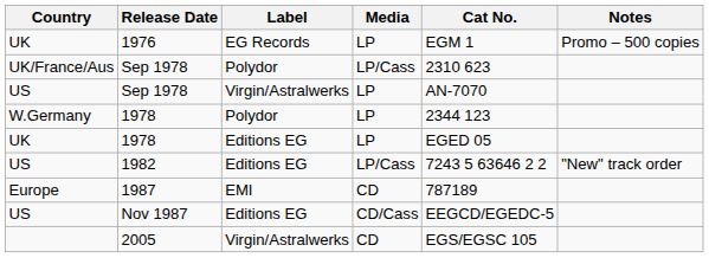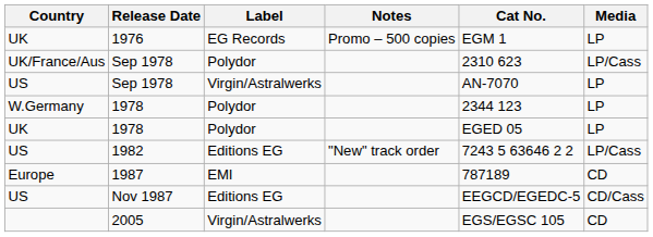 <table class="wikitable">
 <tr>
 <th>Country</th>
 <th>Release Date</th>
 <th>Label</th>
+<th>Notes</th>
+<th>Cat No.</th>
 <th>Media</th>
-<th>Cat No.</th>
-<th>Notes</th>
 </tr>
 <tr>
 <td>UK</td>
 <td>1976</td>
 <td>EG Records</td>
+<td>Promo – 500 copies</td>
+<td>EGM 1</td>
 <td>LP</td>
-<td>EGM 1</td>
-<td>Promo – 500 copies</td>
 </tr>
 <tr>
 <td>UK/France/Aus</td>
 <td>Sep 1978</td>
 <td>Polydor</td>
+<td></td>
+<td>2310 623</td>
 <td>LP/Cass</td>
-<td>2310 623</td>
-<td></td>
 </tr>
 <tr>
 <td>US</td>
 <td>Sep 1978</td>
 <td>Virgin/Astralwerks</td>
+<td></td>
+<td>AN-7070</td>
 <td>LP</td>
-<td>AN-7070</td>
-<td></td>
 </tr>
 <tr>
 <td>W.Germany</td>
 <td>1978</td>
 <td>Polydor</td>
+<td></td>
+<td>2344 123</td>
 <td>LP</td>
-<td>2344 123</td>
-<td></td>
 </tr>
 <tr>
 <td>UK</td>
 <td>1978</td>
-<td>Editions EG</td>
+<td>Polydor</td>
+<td></td>
+<td>EGED 05</td>
 <td>LP</td>
-<td>EGED 05</td>
-<td></td>
 </tr>
 <tr>
 <td>US</td>
 <td>1982</td>
 <td>Editions EG</td>
+<td>"New" track order</td>
+<td>7243 5 63646 2 2</td>
 <td>LP/Cass</td>
-<td>7243 5 63646 2 2</td>
-<td>"New" track order</td>
 </tr>
 <tr>
 <td>Europe</td>
 <td>1987</td>
 <td>EMI</td>
+<td></td>
+<td>787189</td>
 <td>CD</td>
-<td>787189</td>
-<td></td>
 </tr>
 <tr>
 <td>US</td>
 <td>Nov 1987</td>
 <td>Editions EG</td>
+<td></td>
+<td>EEGCD/EGEDC-5</td>
 <td>CD/Cass</td>
-<td>EEGCD/EGEDC-5</td>
-<td></td>
 </tr>
 <tr>
 <td></td>
 <td>2005</td>
 <td>Virgin/Astralwerks</td>
+<td></td>
+<td>EGS/EGSC 105</td>
 <td>CD</td>
-<td>EGS/EGSC 105</td>
-<td></td>
 </tr>
 </table>
